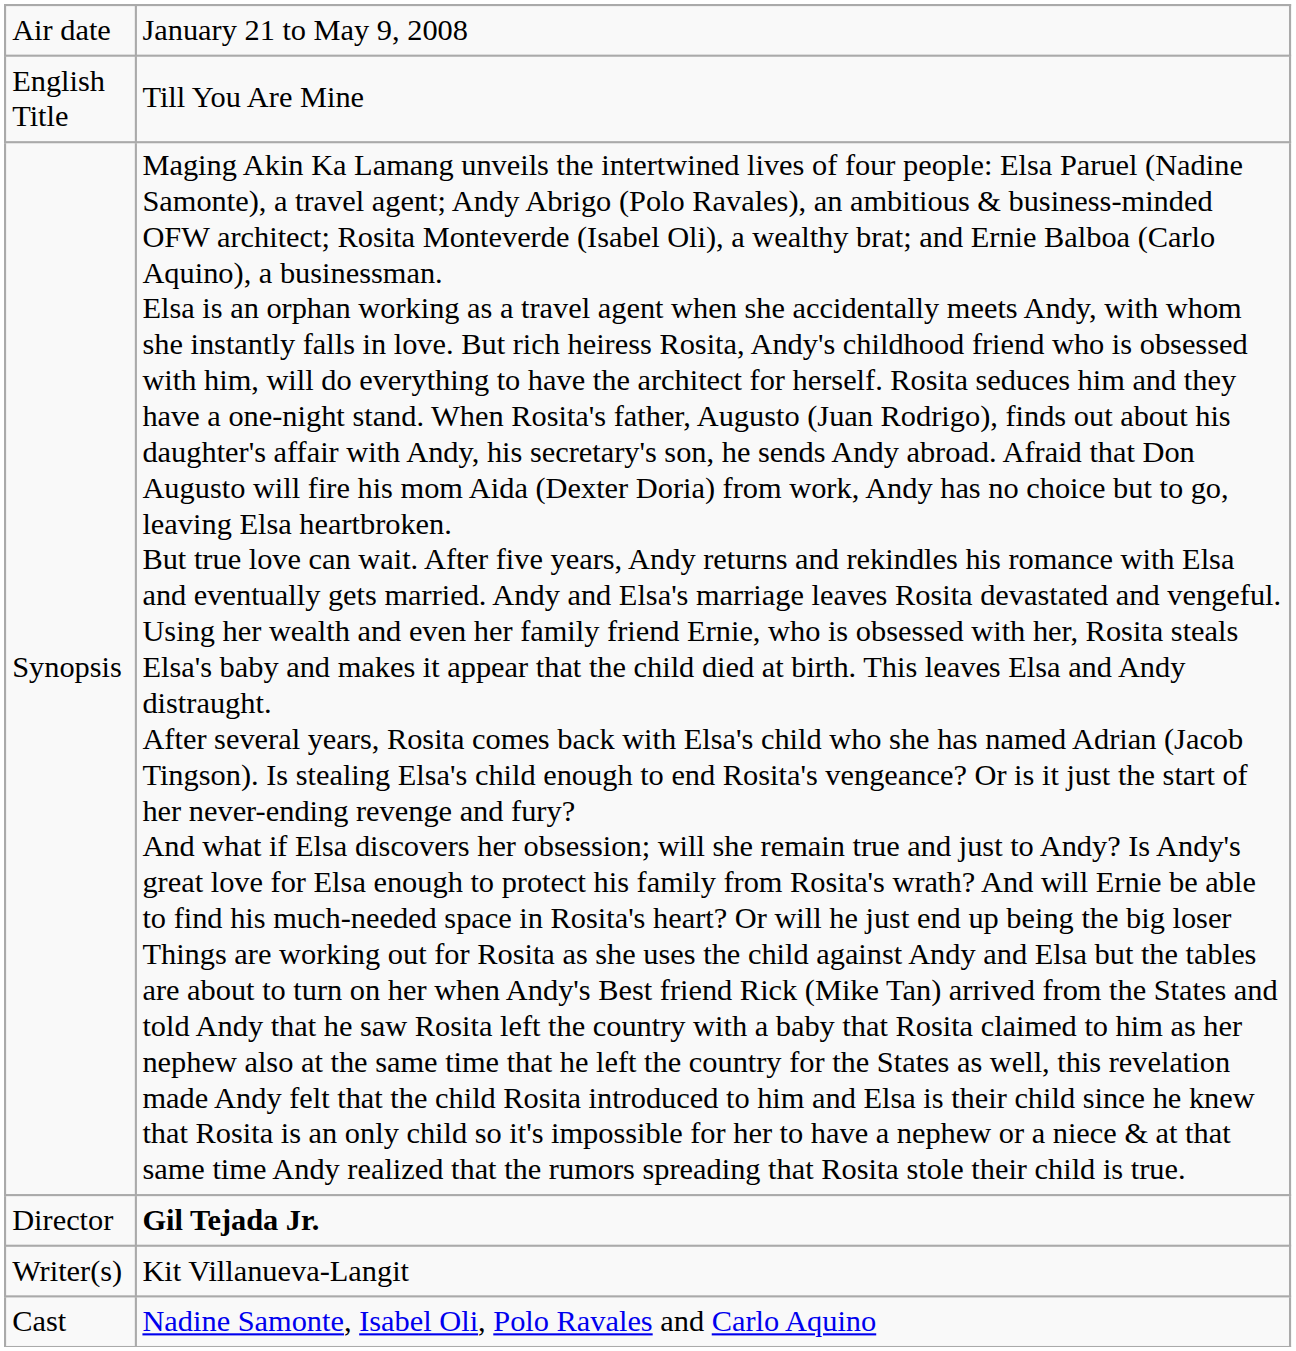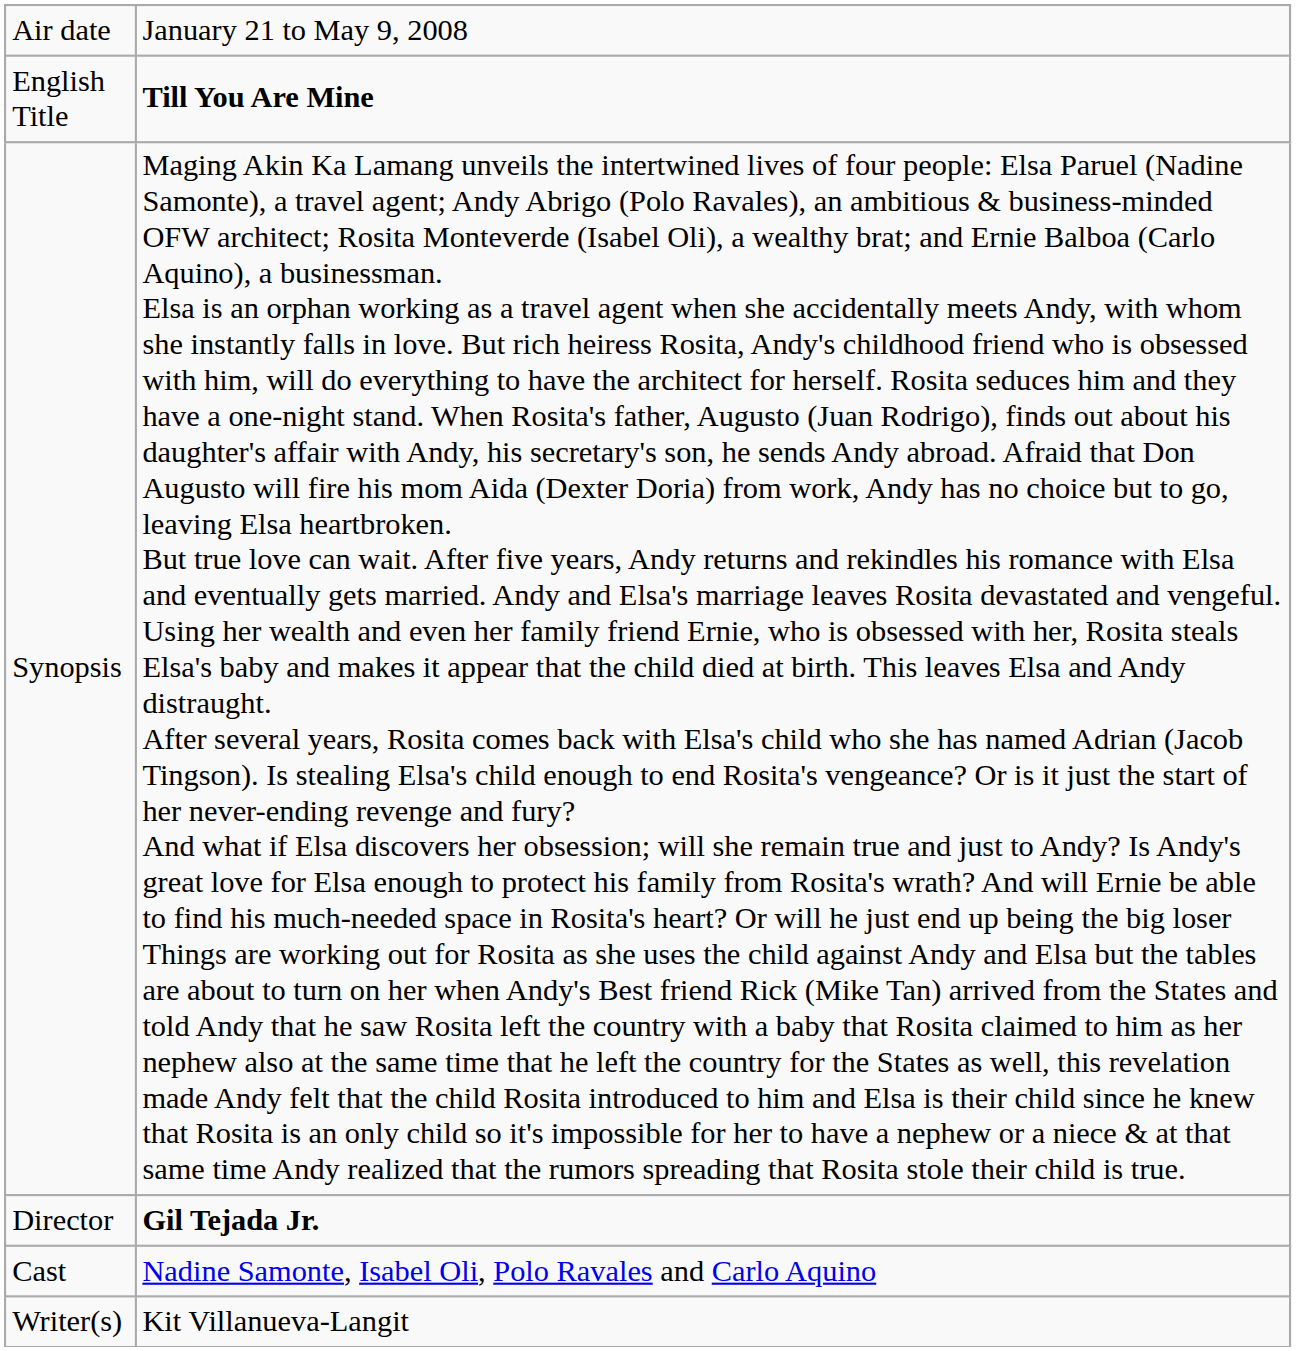 <table class="wikitable" style="font-size:90%;">
 <tr>
 <td>Air date</td>
 <td>January 21 to May 9, 2008</td>
 </tr>
 <tr>
 <td>English Title</td>
-<td>Till You Are Mine</td>
+<td><strong>Till You Are Mine</strong></td>
 </tr>
 <tr>
 <td>Synopsis</td>
 <td>Maging Akin Ka Lamang unveils the intertwined lives of four people: Elsa Paruel (Nadine Samonte), a travel agent; Andy Abrigo (Polo Ravales), an ambitious & business-minded OFW architect; Rosita Monteverde (Isabel Oli), a wealthy brat; and Ernie Balboa (Carlo Aquino), a businessman.<br>Elsa is an orphan working as a travel agent when she accidentally meets Andy, with whom she instantly falls in love. But rich heiress Rosita, Andy's childhood friend who is obsessed with him, will do everything to have the architect for herself. Rosita seduces him and they have a one-night stand. When Rosita's father, Augusto (Juan Rodrigo), finds out about his daughter's affair with Andy, his secretary's son, he sends Andy abroad. Afraid that Don Augusto will fire his mom Aida (Dexter Doria) from work, Andy has no choice but to go, leaving Elsa heartbroken.<br>But true love can wait. After five years, Andy returns and rekindles his romance with Elsa and eventually gets married. Andy and Elsa's marriage leaves Rosita devastated and vengeful.<br>Using her wealth and even her family friend Ernie, who is obsessed with her, Rosita steals Elsa's baby and makes it appear that the child died at birth. This leaves Elsa and Andy distraught.<br>After several years, Rosita comes back with Elsa's child who she has named Adrian (Jacob Tingson). Is stealing Elsa's child enough to end Rosita's vengeance? Or is it just the start of her never-ending revenge and fury?<br>And what if Elsa discovers her obsession; will she remain true and just to Andy? Is Andy's great love for Elsa enough to protect his family from Rosita's wrath? And will Ernie be able to find his much-needed space in Rosita's heart? Or will he just end up being the big loser<br>Things are working out for Rosita as she uses the child against Andy and Elsa but the tables are about to turn on her when Andy's Best friend Rick (Mike Tan) arrived from the States and told Andy that he saw Rosita left the country with a baby that Rosita claimed to him as her nephew also at the same time that he left the country for the States as well, this revelation made Andy felt that the child Rosita introduced to him and Elsa is their child since he knew that Rosita is an only child so it's impossible for her to have a nephew or a niece & at that same time Andy realized that the rumors spreading that Rosita stole their child is true.</td>
 </tr>
 <tr>
 <td>Director</td>
 <td><strong>Gil Tejada Jr.</strong></td>
 </tr>
 <tr>
+<td>Cast</td>
+<td><a href='#'>Nadine Samonte</a>, <a href='#'>Isabel Oli</a>, <a href='#'>Polo Ravales</a> and <a href='#'>Carlo Aquino</a></td>
+</tr>
+<tr>
 <td>Writer(s)</td>
 <td>Kit Villanueva-Langit</td>
 </tr>
-<tr>
-<td>Cast</td>
-<td><a href='#'>Nadine Samonte</a>, <a href='#'>Isabel Oli</a>, <a href='#'>Polo Ravales</a> and <a href='#'>Carlo Aquino</a></td>
-</tr>
 </table>
